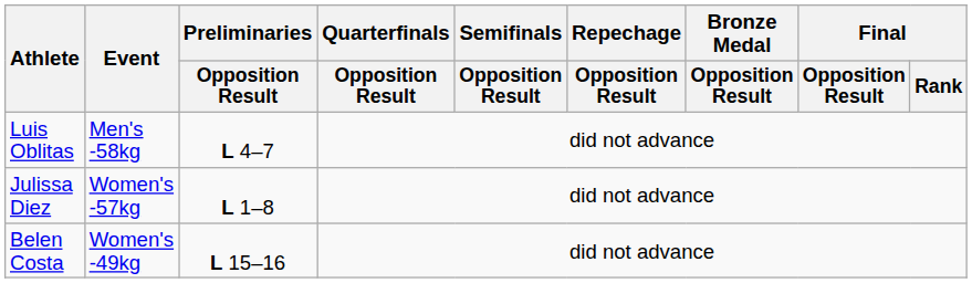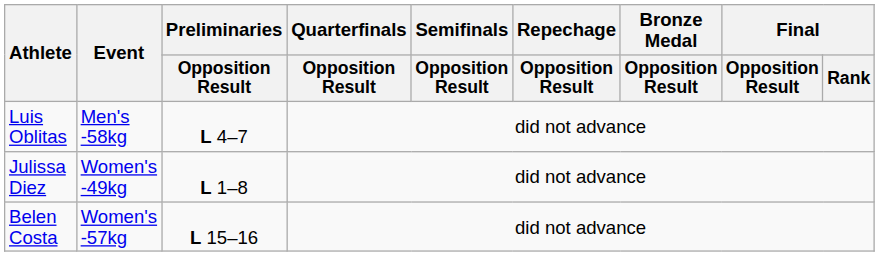 <table class="wikitable" style="font-size:90%">
 <tr>
 <th rowspan=2>Athlete</th>
 <th rowspan=2>Event</th>
 <th>Preliminaries</th>
 <th>Quarterfinals</th>
 <th>Semifinals</th>
 <th>Repechage</th>
 <th>Bronze Medal</th>
 <th colspan=2>Final</th>
 </tr>
 <tr style="font-size:95%">
 <th>Opposition<br>Result</th>
 <th>Opposition<br>Result</th>
 <th>Opposition<br>Result</th>
 <th>Opposition<br>Result</th>
 <th>Opposition<br>Result</th>
 <th>Opposition<br>Result</th>
 <th>Rank</th>
 </tr>
 <tr align=center>
 <td align=left><a href='#'>Luis Oblitas</a></td>
 <td align=left><a href='#'>Men's -58kg</a></td>
 <td><br><strong>L</strong> 4–7</td>
 <td colspan=6>did not advance</td>
 </tr>
 <tr align=center>
 <td align=left><a href='#'>Julissa Diez</a></td>
-<td align=left><a href='#'>Women's -57kg</a></td>
+<td align=left><a href='#'>Women's -49kg</a></td>
 <td><br><strong>L</strong> 1–8</td>
 <td colspan=6>did not advance</td>
 </tr>
 <tr align=center>
 <td align=left><a href='#'>Belen Costa</a></td>
-<td align=left><a href='#'>Women's -49kg</a></td>
+<td align=left><a href='#'>Women's -57kg</a></td>
 <td><br><strong>L</strong> 15–16</td>
 <td colspan=6>did not advance</td>
 </tr>
 </table>
